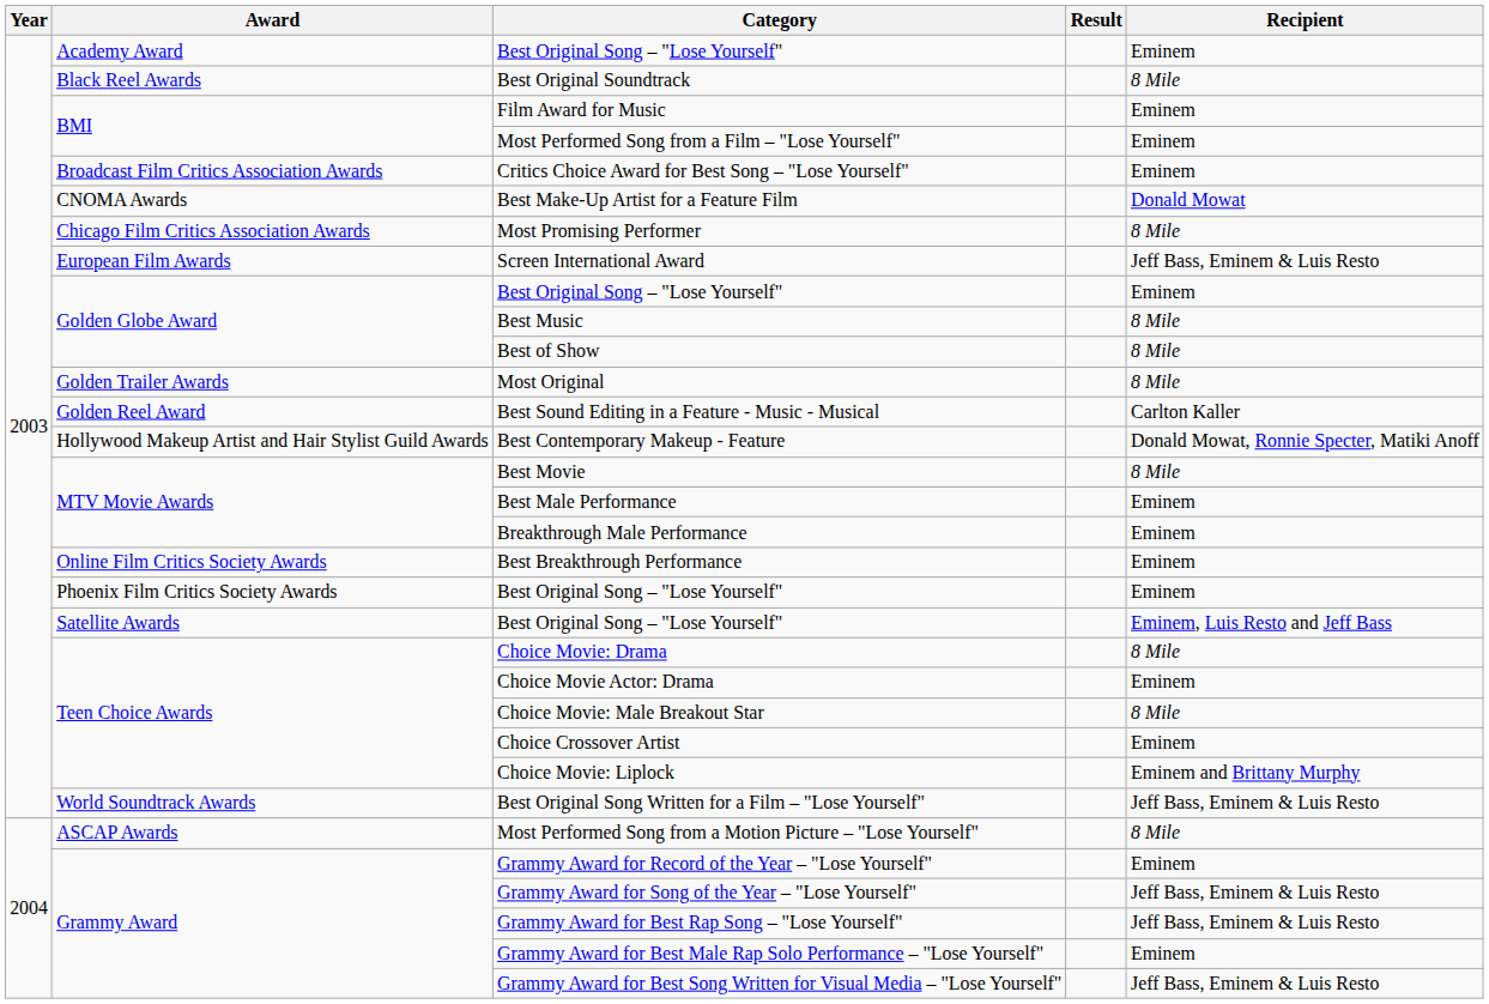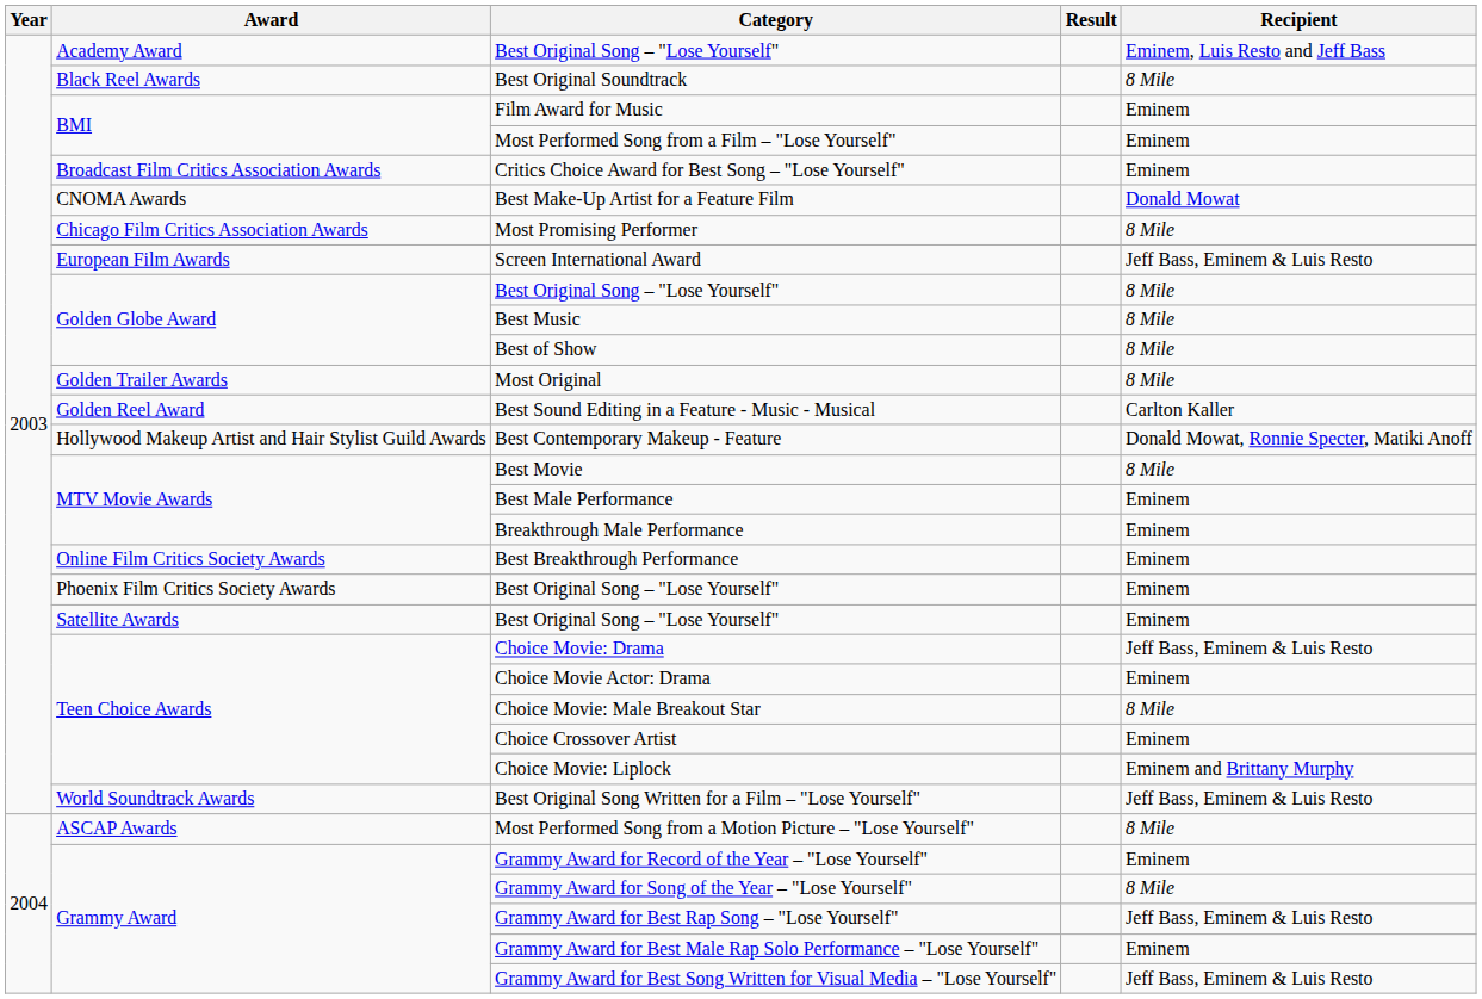 <table class="wikitable">
 <tr>
 <th scope="col">Year</th>
 <th scope="col">Award</th>
 <th scope="col">Category</th>
 <th scope="col">Result</th>
 <th scope="col">Recipient</th>
 </tr>
 <tr>
 <td rowspan="26">2003</td>
 <td><a href='#'>Academy Award</a></td>
 <td><a href='#'>Best Original Song</a> – "<a href='#'>Lose Yourself</a>"</td>
 <td></td>
-<td>Eminem</td>
+<td><a href='#'>Eminem</a>, <a href='#'>Luis Resto</a> and <a href='#'>Jeff Bass</a></td>
 </tr>
 <tr>
 <td><a href='#'>Black Reel Awards</a></td>
 <td>Best Original Soundtrack</td>
 <td></td>
 <td><em>8 Mile</em></td>
 </tr>
 <tr>
 <td rowspan="2"><a href='#'>BMI</a></td>
 <td>Film Award for Music</td>
 <td></td>
 <td>Eminem</td>
 </tr>
 <tr>
 <td>Most Performed Song from a Film – "Lose Yourself"</td>
 <td></td>
 <td>Eminem</td>
 </tr>
 <tr>
 <td><a href='#'>Broadcast Film Critics Association Awards</a></td>
 <td>Critics Choice Award for Best Song – "Lose Yourself"</td>
 <td></td>
 <td>Eminem</td>
 </tr>
 <tr>
 <td>CNOMA Awards</td>
 <td>Best Make-Up Artist for a Feature Film</td>
 <td></td>
 <td><a href='#'>Donald Mowat</a></td>
 </tr>
 <tr>
 <td><a href='#'>Chicago Film Critics Association Awards</a></td>
 <td>Most Promising Performer</td>
 <td></td>
 <td><em>8 Mile</em></td>
 </tr>
 <tr>
 <td><a href='#'>European Film Awards</a></td>
 <td>Screen International Award</td>
 <td></td>
 <td>Jeff Bass, Eminem & Luis Resto</td>
 </tr>
 <tr>
 <td rowspan="3"><a href='#'>Golden Globe Award</a></td>
 <td><a href='#'>Best Original Song</a> – "Lose Yourself"</td>
 <td></td>
-<td>Eminem</td>
+<td><em>8 Mile</em></td>
 </tr>
 <tr>
 <td>Best Music</td>
 <td></td>
 <td><em>8 Mile</em></td>
 </tr>
 <tr>
 <td>Best of Show</td>
 <td></td>
 <td><em>8 Mile</em></td>
 </tr>
 <tr>
 <td><a href='#'>Golden Trailer Awards</a></td>
 <td>Most Original</td>
 <td></td>
 <td><em>8 Mile</em></td>
 </tr>
 <tr>
 <td><a href='#'>Golden Reel Award</a></td>
 <td>Best Sound Editing in a Feature - Music - Musical</td>
 <td></td>
 <td>Carlton Kaller</td>
 </tr>
 <tr>
 <td>Hollywood Makeup Artist and Hair Stylist Guild Awards</td>
 <td>Best Contemporary Makeup - Feature</td>
 <td></td>
 <td>Donald Mowat, <a href='#'>Ronnie Specter</a>, Matiki Anoff</td>
 </tr>
 <tr>
 <td rowspan="3"><a href='#'>MTV Movie Awards</a></td>
 <td>Best Movie</td>
 <td></td>
 <td><em>8 Mile</em></td>
 </tr>
 <tr>
 <td>Best Male Performance</td>
 <td></td>
 <td>Eminem</td>
 </tr>
 <tr>
 <td>Breakthrough Male Performance</td>
 <td></td>
 <td>Eminem</td>
 </tr>
 <tr>
 <td><a href='#'>Online Film Critics Society Awards</a></td>
 <td>Best Breakthrough Performance</td>
 <td></td>
 <td>Eminem</td>
 </tr>
 <tr>
 <td>Phoenix Film Critics Society Awards</td>
 <td>Best Original Song – "Lose Yourself"</td>
 <td></td>
 <td>Eminem</td>
 </tr>
 <tr>
 <td><a href='#'>Satellite Awards</a></td>
 <td>Best Original Song – "Lose Yourself"</td>
 <td></td>
-<td><a href='#'>Eminem</a>, <a href='#'>Luis Resto</a> and <a href='#'>Jeff Bass</a></td>
+<td>Eminem</td>
 </tr>
 <tr>
 <td rowspan="5"><a href='#'>Teen Choice Awards</a></td>
 <td><a href='#'>Choice Movie: Drama</a></td>
 <td></td>
-<td><em>8 Mile</em></td>
+<td>Jeff Bass, Eminem & Luis Resto</td>
 </tr>
 <tr>
 <td>Choice Movie Actor: Drama</td>
 <td></td>
 <td>Eminem</td>
 </tr>
 <tr>
 <td>Choice Movie: Male Breakout Star</td>
 <td></td>
 <td><em>8 Mile</em></td>
 </tr>
 <tr>
 <td>Choice Crossover Artist</td>
 <td></td>
 <td>Eminem</td>
 </tr>
 <tr>
 <td>Choice Movie: Liplock</td>
 <td></td>
 <td>Eminem and <a href='#'>Brittany Murphy</a></td>
 </tr>
 <tr>
 <td><a href='#'>World Soundtrack Awards</a></td>
 <td>Best Original Song Written for a Film – "Lose Yourself"</td>
 <td></td>
 <td>Jeff Bass, Eminem & Luis Resto</td>
 </tr>
 <tr>
 <td rowspan="6">2004</td>
 <td><a href='#'>ASCAP Awards</a></td>
 <td>Most Performed Song from a Motion Picture – "Lose Yourself"</td>
 <td></td>
 <td><em>8 Mile</em></td>
 </tr>
 <tr>
 <td rowspan="5"><a href='#'>Grammy Award</a></td>
 <td><a href='#'>Grammy Award for Record of the Year</a> – "Lose Yourself"</td>
 <td></td>
 <td>Eminem</td>
 </tr>
 <tr>
 <td><a href='#'>Grammy Award for Song of the Year</a> – "Lose Yourself"</td>
 <td></td>
-<td>Jeff Bass, Eminem & Luis Resto</td>
+<td><em>8 Mile</em></td>
 </tr>
 <tr>
 <td><a href='#'>Grammy Award for Best Rap Song</a> – "Lose Yourself"</td>
 <td></td>
 <td>Jeff Bass, Eminem & Luis Resto</td>
 </tr>
 <tr>
 <td><a href='#'>Grammy Award for Best Male Rap Solo Performance</a> – "Lose Yourself"</td>
 <td></td>
 <td>Eminem</td>
 </tr>
 <tr>
 <td><a href='#'>Grammy Award for Best Song Written for Visual Media</a> – "Lose Yourself"</td>
 <td></td>
 <td>Jeff Bass, Eminem & Luis Resto</td>
 </tr>
 </table>
